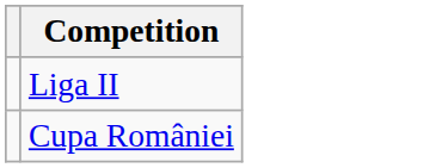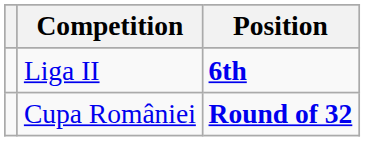 <table class="wikitable">
 <tr>
 <th></th>
 <th>Competition</th>
+<th>Position</th>
 </tr>
 <tr>
 <td></td>
 <td><a href='#'>Liga II</a></td>
+<td><strong><a href='#'>6th</a></strong></td>
 </tr>
 <tr>
 <td></td>
 <td><a href='#'>Cupa României</a></td>
+<td><strong><a href='#'>Round of 32</a></strong></td>
 </tr>
 </table>
